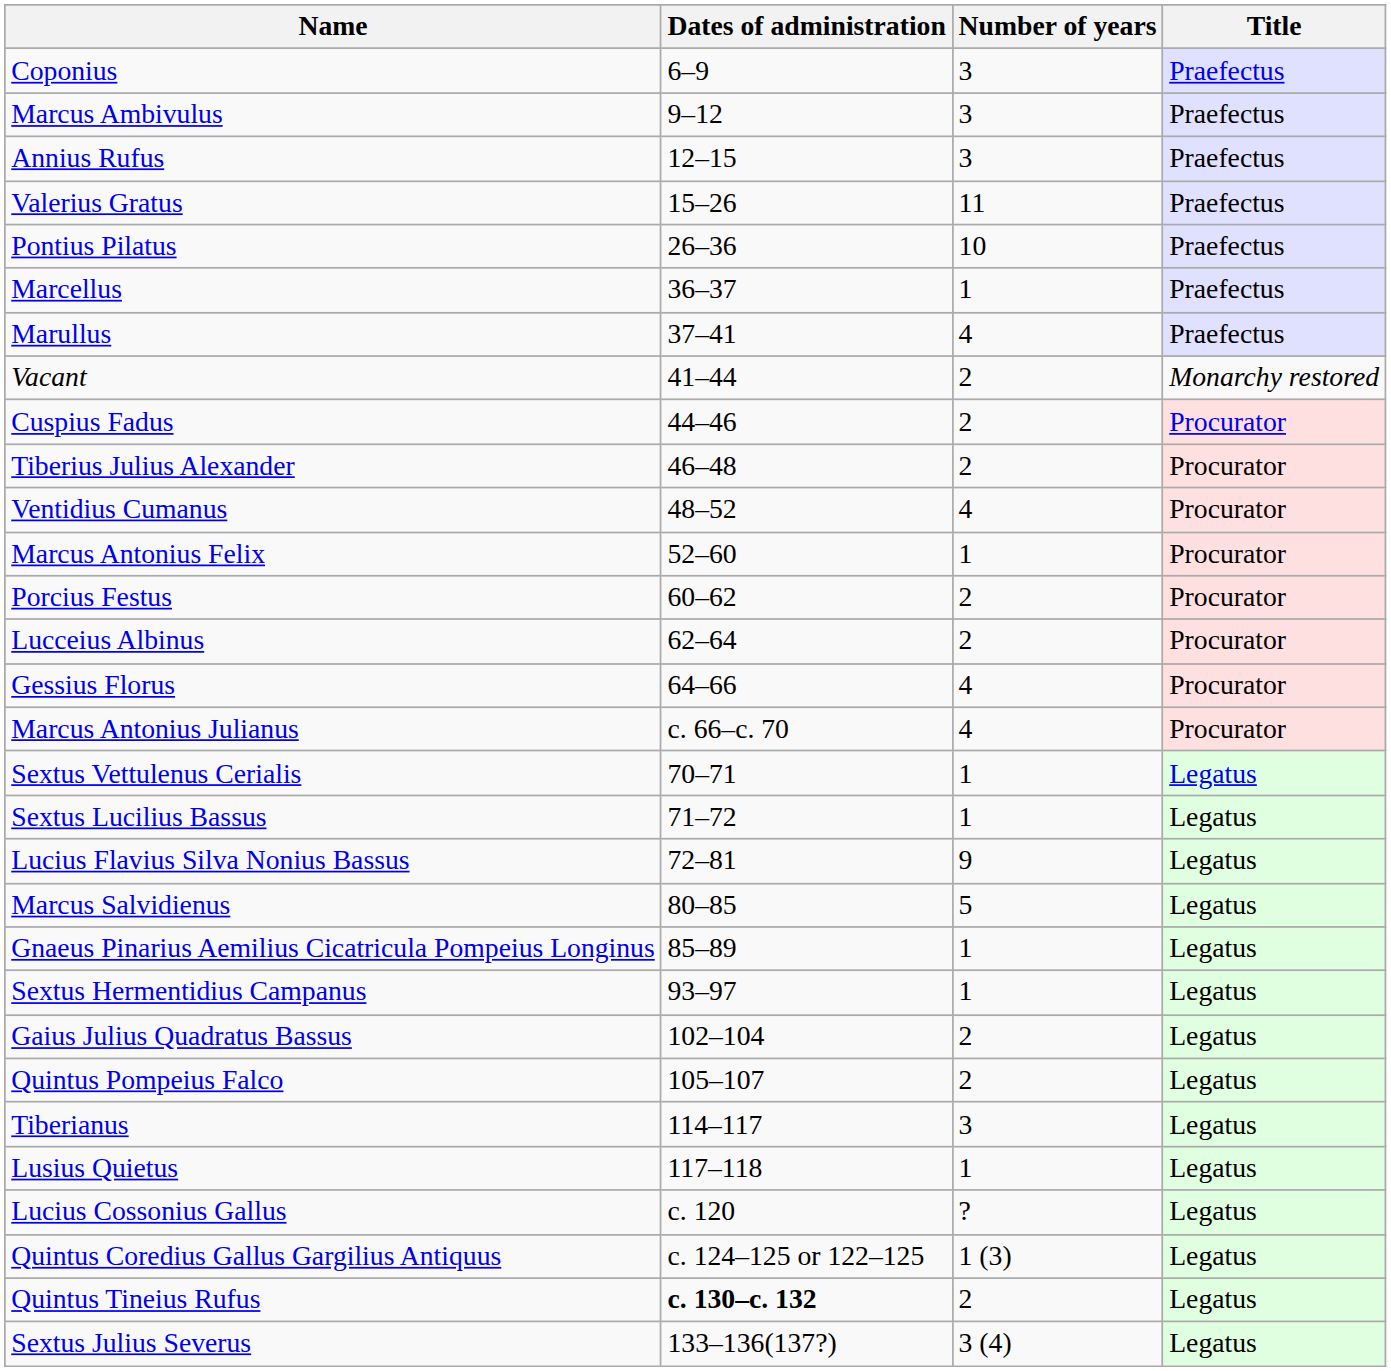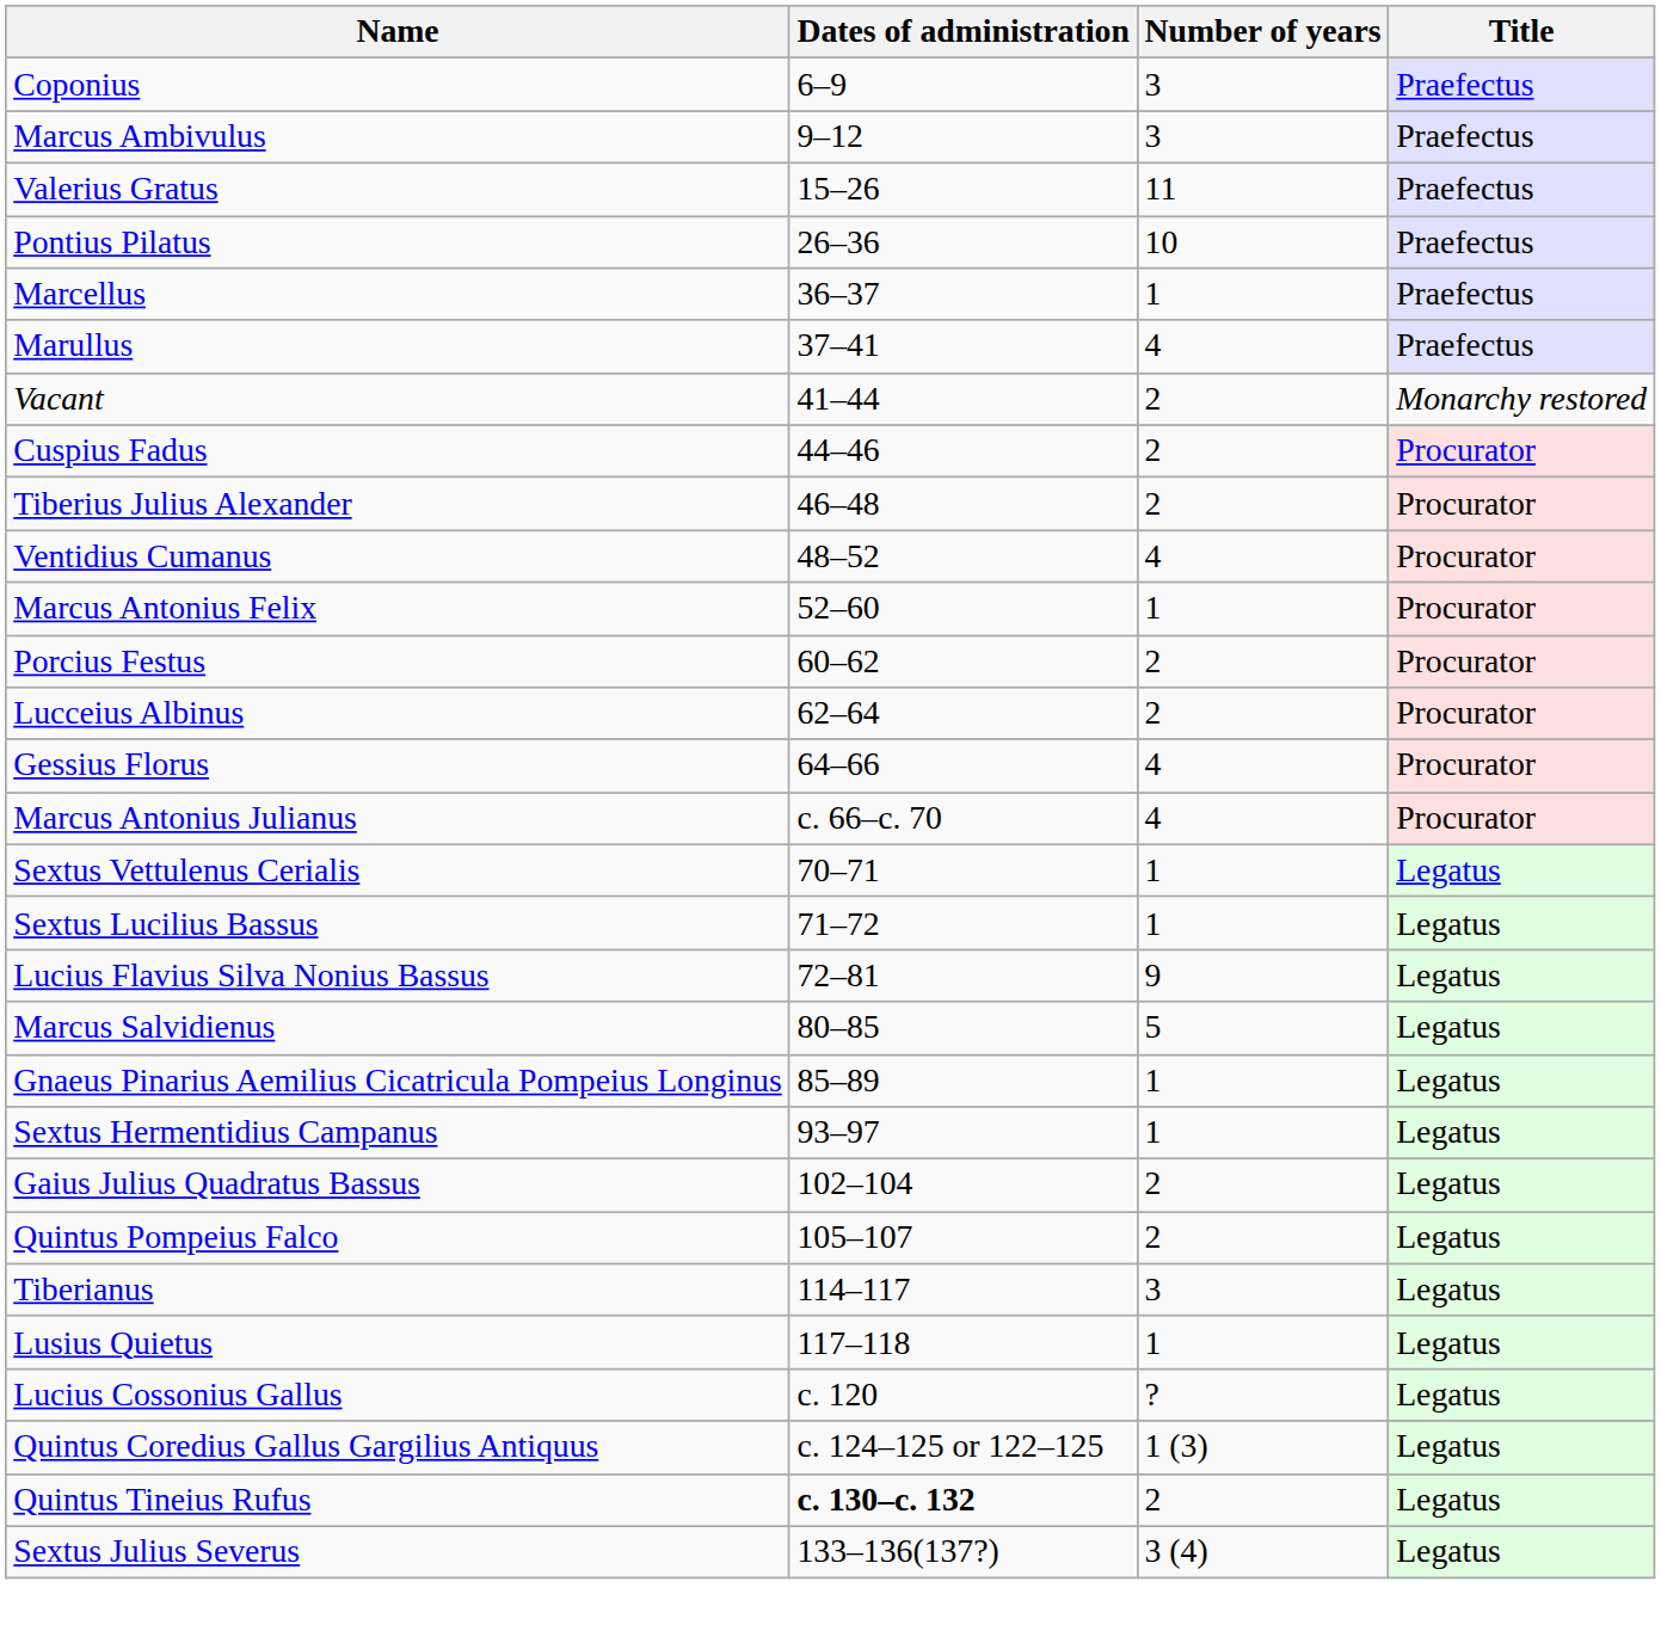 <table class="wikitable sortable">
 <tr>
 <th>Name</th>
 <th>Dates of administration</th>
 <th>Number of years</th>
 <th>Title</th>
 </tr>
 <tr>
 <td><a href='#'>Coponius</a></td>
 <td>6–9</td>
 <td>3</td>
 <td style="background:#e0e0ff;"><a href='#'>Praefectus</a></td>
 </tr>
 <tr>
 <td><a href='#'>Marcus Ambivulus</a></td>
 <td>9–12</td>
-<td>3</td>
-<td style="background:#e0e0ff;">Praefectus</td>
-</tr>
-<tr>
-<td><a href='#'>Annius Rufus</a></td>
-<td>12–15</td>
 <td>3</td>
 <td style="background:#e0e0ff;">Praefectus</td>
 </tr>
 <tr>
 <td><a href='#'>Valerius Gratus</a></td>
 <td>15–26</td>
 <td>11</td>
 <td style="background:#e0e0ff;">Praefectus</td>
 </tr>
 <tr>
 <td><a href='#'>Pontius Pilatus</a></td>
 <td>26–36</td>
 <td>10</td>
 <td style="background:#e0e0ff;">Praefectus</td>
 </tr>
 <tr>
 <td><a href='#'>Marcellus</a></td>
 <td>36–37</td>
 <td>1</td>
 <td style="background:#e0e0ff;">Praefectus</td>
 </tr>
 <tr>
 <td><a href='#'>Marullus</a></td>
 <td>37–41</td>
 <td>4</td>
 <td style="background:#e0e0ff;">Praefectus</td>
 </tr>
 <tr>
 <td><em>Vacant</em></td>
 <td>41–44</td>
 <td>2</td>
 <td><em>Monarchy restored</em></td>
 </tr>
 <tr>
 <td><a href='#'>Cuspius Fadus</a></td>
 <td>44–46</td>
 <td>2</td>
 <td style="background:#ffe0e0;"><a href='#'> Procurator</a></td>
 </tr>
 <tr>
 <td><a href='#'>Tiberius Julius Alexander</a></td>
 <td>46–48</td>
 <td>2</td>
 <td style="background:#ffe0e0;">Procurator</td>
 </tr>
 <tr>
 <td><a href='#'>Ventidius Cumanus</a></td>
 <td>48–52</td>
 <td>4</td>
 <td style="background:#ffe0e0;">Procurator</td>
 </tr>
 <tr>
 <td><a href='#'>Marcus Antonius Felix</a></td>
 <td>52–60</td>
 <td>1</td>
 <td style="background:#ffe0e0;">Procurator</td>
 </tr>
 <tr>
 <td><a href='#'>Porcius Festus</a></td>
 <td>60–62</td>
 <td>2</td>
 <td style="background:#ffe0e0;">Procurator</td>
 </tr>
 <tr>
 <td><a href='#'>Lucceius Albinus</a></td>
 <td>62–64</td>
 <td>2</td>
 <td style="background:#ffe0e0;">Procurator</td>
 </tr>
 <tr>
 <td><a href='#'>Gessius Florus</a></td>
 <td>64–66</td>
 <td>4</td>
 <td style="background:#ffe0e0;">Procurator</td>
 </tr>
 <tr>
 <td><a href='#'>Marcus Antonius Julianus</a></td>
 <td>c. 66–c. 70</td>
 <td>4</td>
 <td style="background:#ffe0e0;">Procurator</td>
 </tr>
 <tr>
 <td><a href='#'>Sextus Vettulenus Cerialis</a></td>
 <td>70–71</td>
 <td>1</td>
 <td style="background:#e0ffe0;"><a href='#'>Legatus</a></td>
 </tr>
 <tr>
 <td><a href='#'>Sextus Lucilius Bassus</a></td>
 <td>71–72</td>
 <td>1</td>
 <td style="background:#e0ffe0;">Legatus</td>
 </tr>
 <tr>
 <td><a href='#'>Lucius Flavius Silva Nonius Bassus</a></td>
 <td>72–81</td>
 <td>9</td>
 <td style="background:#e0ffe0;">Legatus</td>
 </tr>
 <tr>
 <td><a href='#'>Marcus Salvidienus</a></td>
 <td>80–85</td>
 <td>5</td>
 <td style="background:#e0ffe0;">Legatus</td>
 </tr>
 <tr>
 <td><a href='#'>Gnaeus Pinarius Aemilius Cicatricula Pompeius Longinus</a></td>
 <td>85–89</td>
 <td>1</td>
 <td style="background:#e0ffe0;">Legatus</td>
 </tr>
 <tr>
 <td><a href='#'>Sextus Hermentidius Campanus</a></td>
 <td>93–97</td>
 <td>1</td>
 <td style="background:#e0ffe0;">Legatus</td>
 </tr>
 <tr>
 <td><a href='#'>Gaius Julius Quadratus Bassus</a></td>
 <td>102–104</td>
 <td>2</td>
 <td style="background:#e0ffe0;">Legatus</td>
 </tr>
 <tr>
 <td><a href='#'>Quintus Pompeius Falco</a></td>
 <td>105–107</td>
 <td>2</td>
 <td style="background:#e0ffe0;">Legatus</td>
 </tr>
 <tr>
 <td><a href='#'>Tiberianus</a></td>
 <td>114–117</td>
 <td>3</td>
 <td style="background:#e0ffe0;">Legatus</td>
 </tr>
 <tr>
 <td><a href='#'>Lusius Quietus</a></td>
 <td>117–118</td>
 <td>1</td>
 <td style="background:#e0ffe0;">Legatus</td>
 </tr>
 <tr>
 <td><a href='#'>Lucius Cossonius Gallus</a></td>
 <td>c. 120</td>
 <td>?</td>
 <td style="background:#e0ffe0;">Legatus</td>
 </tr>
 <tr>
 <td><a href='#'>Quintus Coredius Gallus Gargilius Antiquus</a></td>
 <td>c. 124–125 or 122–125</td>
 <td>1 (3)</td>
 <td style="background:#e0ffe0;">Legatus</td>
 </tr>
 <tr>
 <td><a href='#'>Quintus Tineius Rufus</a></td>
 <td><strong>c. 130–c. 132</strong></td>
 <td>2</td>
 <td style="background:#e0ffe0;">Legatus</td>
 </tr>
 <tr>
 <td><a href='#'>Sextus Julius Severus</a></td>
 <td>133–136(137?)</td>
 <td>3 (4)</td>
 <td style="background:#e0ffe0;">Legatus</td>
 </tr>
 </table>
